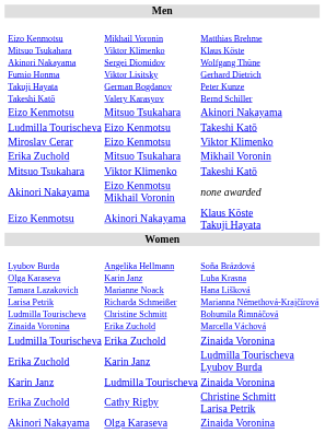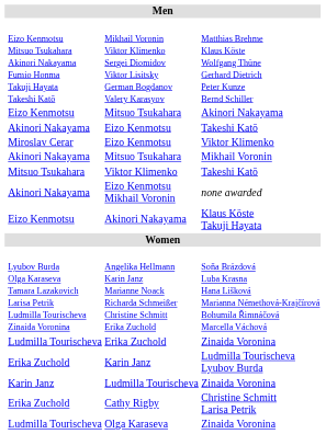 <table>
 <tr style="background:#dfdfdf;">
 <td colspan="4" style="text-align:center;"><strong>Men</strong></td>
 </tr>
 <tr>
 <th scope=row style="text-align:left"><br></th>
 <td><br><small><a href='#'>Eizo Kenmotsu</a><br><a href='#'>Mitsuo Tsukahara</a><br><a href='#'>Akinori Nakayama</a><br><a href='#'>Fumio Honma</a><br><a href='#'>Takuji Hayata</a><br><a href='#'>Takeshi Katō</a></small></td>
 <td><br><small><a href='#'>Mikhail Voronin</a><br><a href='#'>Viktor Klimenko</a><br><a href='#'>Sergei Diomidov</a><br><a href='#'>Viktor Lisitsky</a><br><a href='#'>German Bogdanov</a><br><a href='#'>Valery Karasyov</a></small></td>
 <td><br><small><a href='#'>Matthias Brehme</a><br><a href='#'>Klaus Köste</a><br><a href='#'>Wolfgang Thüne</a><br><a href='#'>Gerhard Dietrich</a><br><a href='#'>Peter Kunze</a><br><a href='#'>Bernd Schiller</a></small></td>
 </tr>
 <tr>
 <th scope=row style="text-align:left"><br></th>
 <td> <a href='#'>Eizo Kenmotsu</a></td>
 <td> <a href='#'>Mitsuo Tsukahara</a></td>
 <td> <a href='#'>Akinori Nakayama</a></td>
 </tr>
 <tr>
 <th scope=row style="text-align:left"><br></th>
-<td> <a href='#'>Ludmilla Tourischeva</a></td>
+<td> <a href='#'>Akinori Nakayama</a></td>
 <td> <a href='#'>Eizo Kenmotsu</a></td>
 <td> <a href='#'>Takeshi Katō</a></td>
 </tr>
 <tr>
 <th scope=row style="text-align:left"><br></th>
 <td> <a href='#'>Miroslav Cerar</a></td>
 <td> <a href='#'>Eizo Kenmotsu</a></td>
 <td> <a href='#'>Viktor Klimenko</a></td>
 </tr>
 <tr>
 <th scope=row style="text-align:left"><br></th>
-<td> <a href='#'>Erika Zuchold</a></td>
+<td> <a href='#'>Akinori Nakayama</a></td>
 <td> <a href='#'>Mitsuo Tsukahara</a></td>
 <td> <a href='#'>Mikhail Voronin</a></td>
 </tr>
 <tr>
 <th scope=row style="text-align:left"><br></th>
 <td> <a href='#'>Mitsuo Tsukahara</a></td>
 <td> <a href='#'>Viktor Klimenko</a></td>
 <td> <a href='#'>Takeshi Katō</a></td>
 </tr>
 <tr>
 <th scope=row style="text-align:left"><br></th>
 <td> <a href='#'>Akinori Nakayama</a></td>
 <td> <a href='#'>Eizo Kenmotsu</a><br> <a href='#'>Mikhail Voronin</a></td>
 <td><em>none awarded</em></td>
 </tr>
 <tr>
 <th scope=row style="text-align:left"><br></th>
 <td> <a href='#'>Eizo Kenmotsu</a></td>
 <td> <a href='#'>Akinori Nakayama</a></td>
 <td> <a href='#'>Klaus Köste</a><br> <a href='#'>Takuji Hayata</a></td>
 </tr>
 <tr style="background:#dfdfdf;">
 <td colspan="4" style="text-align:center;"><strong>Women</strong></td>
 </tr>
 <tr>
 <th scope=row style="text-align:left"><br></th>
 <td><br><small><a href='#'>Lyubov Burda</a><br><a href='#'>Olga Karaseva</a><br><a href='#'>Tamara Lazakovich</a><br><a href='#'>Larisa Petrik</a><br><a href='#'>Ludmilla Tourischeva</a><br><a href='#'>Zinaida Voronina</a></small></td>
 <td><br><small><a href='#'>Angelika Hellmann</a><br><a href='#'>Karin Janz</a><br><a href='#'>Marianne Noack</a><br><a href='#'>Richarda Schmeißer</a><br><a href='#'>Christine Schmitt</a><br><a href='#'>Erika Zuchold</a></small></td>
 <td><br><small><a href='#'>Soňa Brázdová</a><br><a href='#'>Luba Krasna</a><br><a href='#'>Hana Lišková</a><br><a href='#'>Marianna Némethová-Krajčírová</a><br><a href='#'>Bohumila Řimnáčová</a><br><a href='#'>Marcella Váchová</a></small></td>
 </tr>
 <tr>
 <th scope=row style="text-align:left"><br></th>
 <td> <a href='#'>Ludmilla Tourischeva</a></td>
 <td> <a href='#'>Erika Zuchold</a></td>
 <td> <a href='#'>Zinaida Voronina</a></td>
 </tr>
 <tr>
 <th scope=row style="text-align:left"><br></th>
 <td> <a href='#'>Erika Zuchold</a></td>
 <td> <a href='#'>Karin Janz</a></td>
 <td> <a href='#'>Ludmilla Tourischeva</a><br> <a href='#'>Lyubov Burda</a></td>
 </tr>
 <tr>
 <th scope=row style="text-align:left"><br></th>
 <td> <a href='#'>Karin Janz</a></td>
 <td> <a href='#'>Ludmilla Tourischeva</a></td>
 <td> <a href='#'>Zinaida Voronina</a></td>
 </tr>
 <tr>
 <th scope=row style="text-align:left"><br></th>
 <td> <a href='#'>Erika Zuchold</a></td>
 <td> <a href='#'>Cathy Rigby</a></td>
 <td> <a href='#'>Christine Schmitt</a><br> <a href='#'>Larisa Petrik</a></td>
 </tr>
 <tr>
 <th scope=row style="text-align:left"><br></th>
-<td> <a href='#'>Akinori Nakayama</a></td>
+<td> <a href='#'>Ludmilla Tourischeva</a></td>
 <td> <a href='#'>Olga Karaseva</a></td>
 <td> <a href='#'>Zinaida Voronina</a></td>
 </tr>
 </table>
